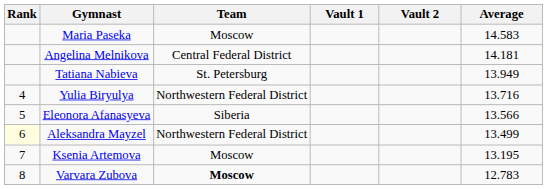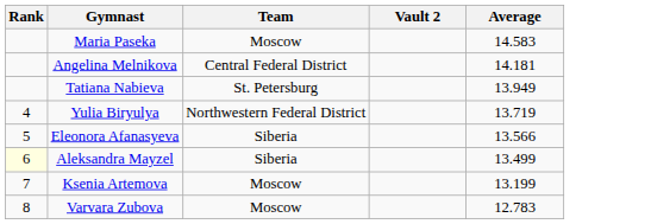 <table class="wikitable" style="text-align:center">
 <tr>
 <th>Rank</th>
 <th>Gymnast</th>
 <th>Team</th>
-<th style="width:5em">Vault 1</th>
 <th style="width:6em">Vault 2</th>
 <th style="width:6em">Average</th>
 </tr>
 <tr>
 <td></td>
 <td><a href='#'>Maria Paseka</a></td>
 <td>Moscow</td>
 <td></td>
-<td></td>
 <td>14.583</td>
 </tr>
 <tr>
 <td></td>
 <td><a href='#'>Angelina Melnikova</a></td>
 <td>Central Federal District</td>
-<td></td>
 <td></td>
 <td>14.181</td>
 </tr>
 <tr>
 <td></td>
 <td><a href='#'>Tatiana Nabieva</a></td>
 <td>St. Petersburg</td>
 <td></td>
-<td></td>
 <td>13.949</td>
 </tr>
 <tr>
 <td>4</td>
 <td><a href='#'>Yulia Biryulya</a></td>
 <td>Northwestern Federal District</td>
 <td></td>
-<td></td>
-<td>13.716</td>
+<td>13.719</td>
 </tr>
 <tr>
 <td>5</td>
 <td><a href='#'>Eleonora Afanasyeva</a></td>
 <td>Siberia</td>
 <td></td>
-<td></td>
 <td>13.566</td>
 </tr>
 <tr>
 <td style="background: lightyellow;">6</td>
 <td><a href='#'>Aleksandra Mayzel</a></td>
-<td>Northwestern Federal District</td>
-<td></td>
+<td>Siberia</td>
 <td></td>
 <td>13.499</td>
 </tr>
 <tr>
 <td>7</td>
 <td><a href='#'>Ksenia Artemova</a></td>
 <td>Moscow</td>
 <td></td>
-<td></td>
-<td>13.195</td>
+<td>13.199</td>
 </tr>
 <tr>
 <td>8</td>
 <td><a href='#'>Varvara Zubova</a></td>
-<td><strong>Moscow</strong></td>
-<td></td>
+<td>Moscow</td>
 <td></td>
 <td>12.783</td>
 </tr>
 </table>
